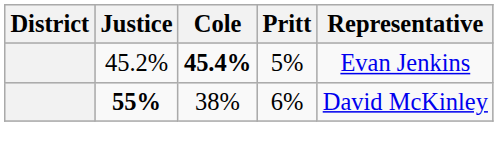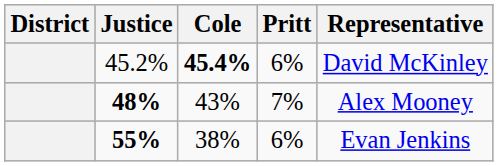 <table class=wikitable>
 <tr>
 <th>District</th>
 <th>Justice</th>
 <th>Cole</th>
 <th>Pritt</th>
 <th>Representative</th>
 </tr>
 <tr align=center>
 <th></th>
 <td>45.2%</td>
 <td><strong>45.4%</strong></td>
-<td>5%</td>
-<td><a href='#'>Evan Jenkins</a></td>
+<td>6%</td>
+<td><a href='#'>David McKinley</a></td>
+</tr>
+<tr align=center>
+<th></th>
+<td><strong>48%</strong></td>
+<td>43%</td>
+<td>7%</td>
+<td><a href='#'>Alex Mooney</a></td>
 </tr>
 <tr align=center>
 <th></th>
 <td><strong>55%</strong></td>
 <td>38%</td>
 <td>6%</td>
-<td><a href='#'>David McKinley</a></td>
+<td><a href='#'>Evan Jenkins</a></td>
 </tr>
 </table>
